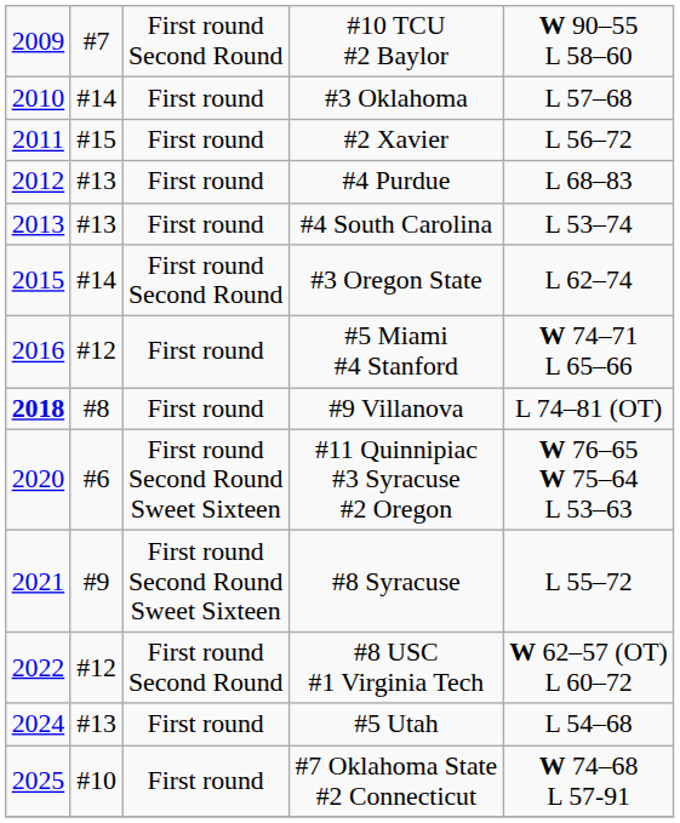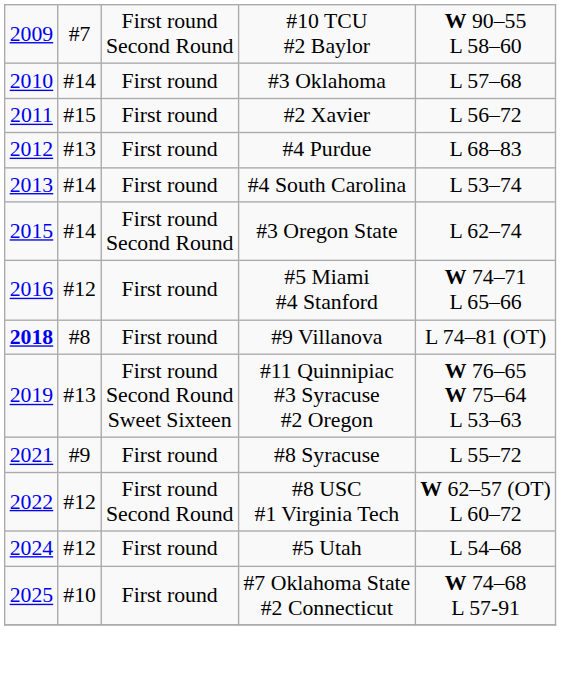 <table class="wikitable">
 <tr align="center">
 <td><a href='#'>2009</a></td>
 <td>#7</td>
 <td>First round <br> Second Round</td>
 <td>#10 TCU <br> #2 Baylor</td>
 <td><strong>W</strong> 90–55 <br> L 58–60</td>
 </tr>
 <tr align="center">
 <td><a href='#'>2010</a></td>
 <td>#14</td>
 <td>First round</td>
 <td>#3 Oklahoma</td>
 <td>L 57–68</td>
 </tr>
 <tr align="center">
 <td><a href='#'>2011</a></td>
 <td>#15</td>
 <td>First round</td>
 <td>#2 Xavier</td>
 <td>L 56–72</td>
 </tr>
 <tr align="center">
 <td><a href='#'>2012</a></td>
 <td>#13</td>
 <td>First round</td>
 <td>#4 Purdue</td>
 <td>L 68–83</td>
 </tr>
 <tr align="center">
 <td><a href='#'>2013</a></td>
-<td>#13</td>
+<td>#14</td>
 <td>First round</td>
 <td>#4 South Carolina</td>
 <td>L 53–74</td>
 </tr>
 <tr align="center">
 <td><a href='#'>2015</a></td>
 <td>#14</td>
 <td>First round <br> Second Round</td>
 <td>#3 Oregon State</td>
 <td>L 62–74</td>
 </tr>
 <tr align="center">
 <td><a href='#'>2016</a></td>
 <td>#12</td>
 <td>First round</td>
 <td>#5 Miami <br> #4 Stanford</td>
 <td><strong>W</strong> 74–71 <br> L 65–66</td>
 </tr>
 <tr align="center">
 <td><strong><a href='#'>2018</a></strong></td>
 <td>#8</td>
 <td>First round</td>
 <td>#9 Villanova</td>
 <td>L 74–81 (OT)</td>
 </tr>
 <tr align="center">
-<td><a href='#'>2020</a></td>
-<td>#6</td>
+<td><a href='#'>2019</a></td>
+<td>#13</td>
 <td>First round <br> Second Round <br> Sweet Sixteen</td>
 <td>#11 Quinnipiac <br> #3 Syracuse <br> #2 Oregon</td>
 <td><strong>W</strong> 76–65 <br> <strong>W</strong> 75–64 <br> L 53–63</td>
 </tr>
 <tr align="center">
 <td><a href='#'>2021</a></td>
 <td>#9</td>
-<td>First round <br> Second Round <br> Sweet Sixteen</td>
+<td>First round</td>
 <td>#8 Syracuse</td>
 <td>L 55–72</td>
 </tr>
 <tr align="center">
 <td><a href='#'>2022</a></td>
 <td>#12</td>
 <td>First round <br> Second Round</td>
 <td>#8 USC <br> #1 Virginia Tech</td>
 <td><strong>W</strong> 62–57 (OT) <br> L 60–72</td>
 </tr>
 <tr align="center">
 <td><a href='#'>2024</a></td>
-<td>#13</td>
+<td>#12</td>
 <td>First round</td>
 <td>#5 Utah</td>
 <td>L 54–68</td>
 </tr>
 <tr align="center">
 <td><a href='#'>2025</a></td>
 <td>#10</td>
 <td>First round</td>
 <td>#7 Oklahoma State <br> #2 Connecticut</td>
 <td><strong>W</strong> 74–68 <br> L 57-91</td>
 </tr>
 <tr align="center">
 </tr>
 </table>
